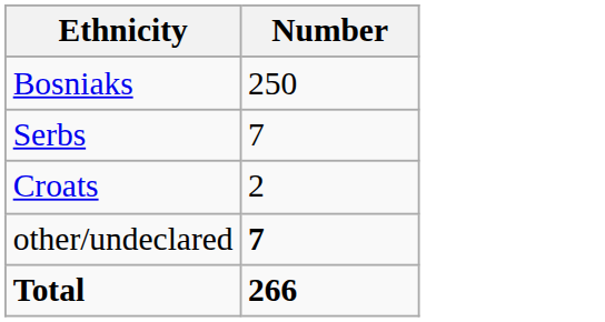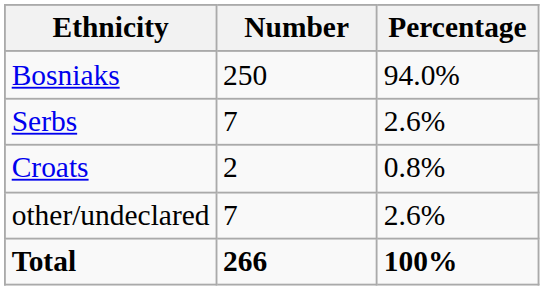 <table class="wikitable">
 <tr>
 <th width="100px">Ethnicity</th>
 <th width="80px">Number</th>
+<th width="80px">Percentage</th>
 </tr>
 <tr>
 <td><a href='#'>Bosniaks</a></td>
 <td>250</td>
+<td>94.0%</td>
 </tr>
 <tr>
 <td><a href='#'>Serbs</a></td>
 <td>7</td>
+<td>2.6%</td>
 </tr>
 <tr>
 <td><a href='#'>Croats</a></td>
 <td>2</td>
+<td>0.8%</td>
 </tr>
 <tr>
 <td>other/undeclared</td>
-<td><strong>7</strong></td>
+<td>7</td>
+<td>2.6%</td>
 </tr>
 <tr>
 <td><strong>Total</strong></td>
 <td><strong>266</strong></td>
+<td><strong>100%</strong></td>
 </tr>
 </table>
